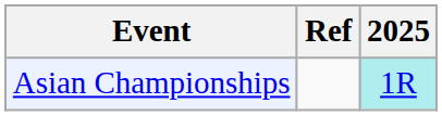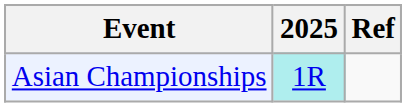 <table class="wikitable" style="font-size: 90%; text-align:center">
 <tr>
 <th>Event</th>
+<th>2025</th>
 <th>Ref</th>
-<th>2025</th>
 </tr>
 <tr>
 <td bgcolor="#ECF2FF"; align="left"><a href='#'>Asian Championships</a></td>
+<td bgcolor="#afeeee"><a href='#'>1R</a></td>
 <td></td>
-<td bgcolor="#afeeee"><a href='#'>1R</a></td>
 </tr>
 </table>
